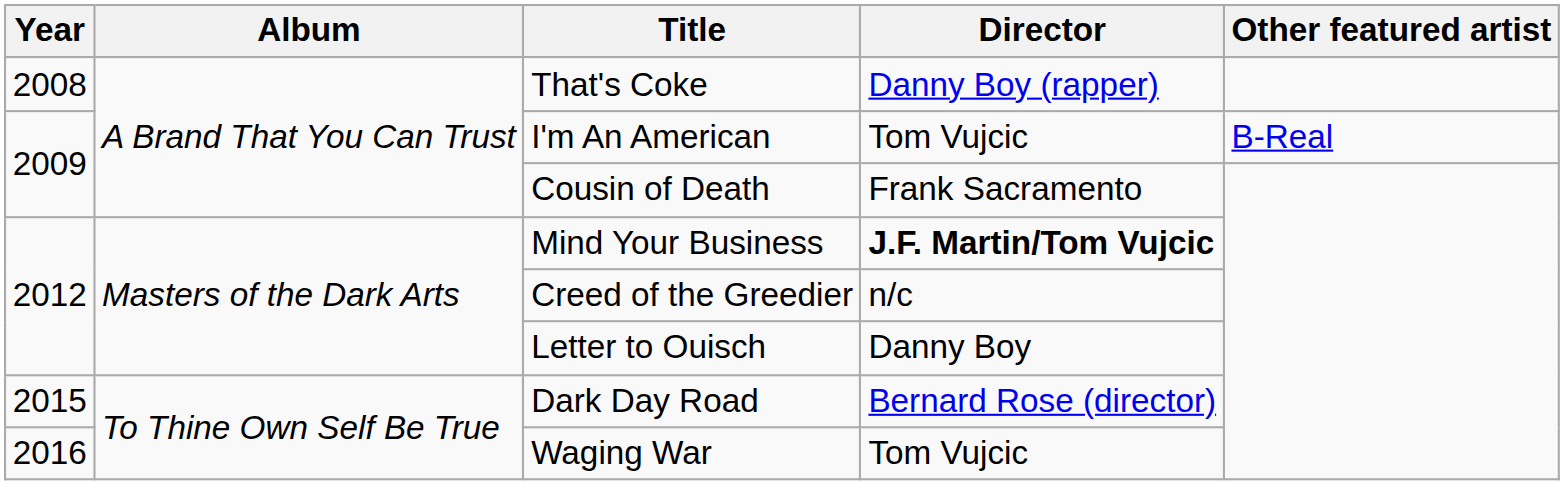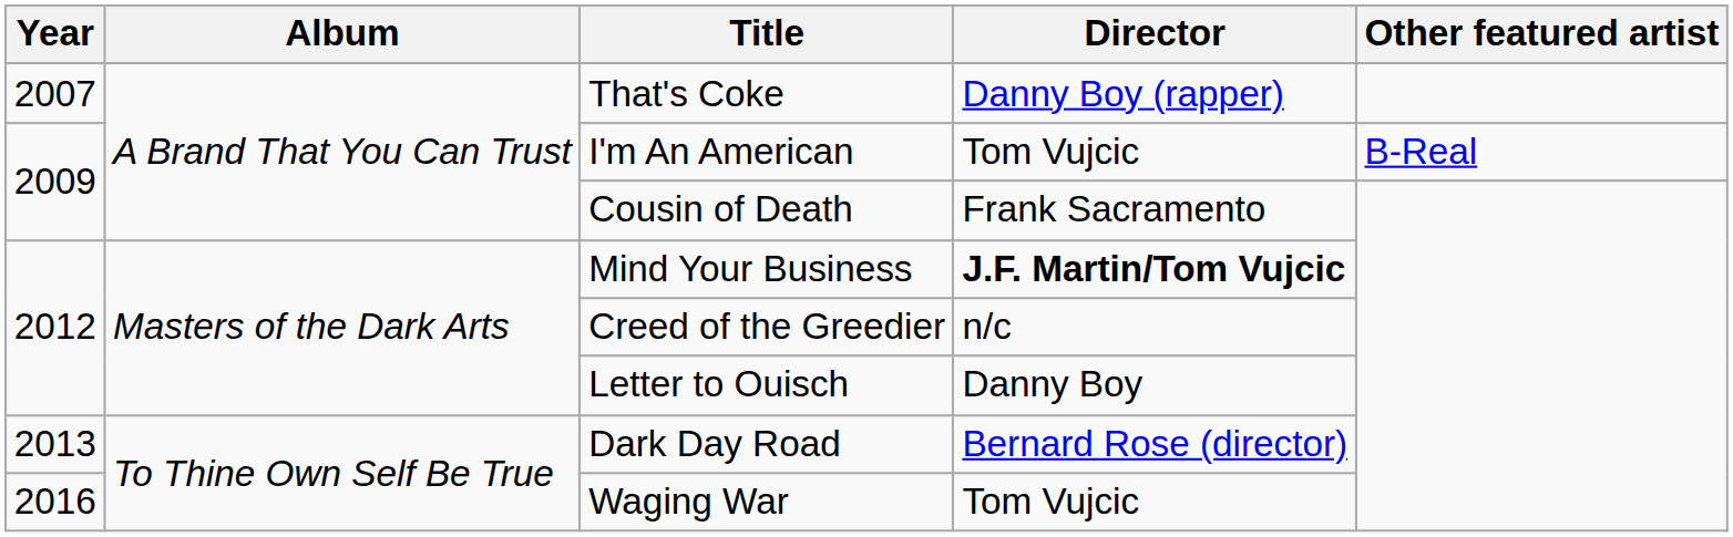 <table class="wikitable">
 <tr>
 <th>Year</th>
 <th>Album</th>
 <th>Title</th>
 <th>Director</th>
 <th>Other featured artist</th>
 </tr>
 <tr>
-<td>2008</td>
+<td>2007</td>
 <td rowspan="3"><em>A Brand That You Can Trust</em></td>
 <td>That's Coke</td>
 <td><a href='#'>Danny Boy (rapper)</a></td>
 <td></td>
 </tr>
 <tr>
 <td rowspan="2">2009</td>
 <td>I'm An American</td>
 <td>Tom Vujcic</td>
 <td><a href='#'>B-Real</a></td>
 </tr>
 <tr>
 <td>Cousin of Death</td>
 <td>Frank Sacramento</td>
 <td rowspan="6"></td>
 </tr>
 <tr>
 <td rowspan="3">2012</td>
 <td rowspan="3"><em>Masters of the Dark Arts</em></td>
 <td>Mind Your Business</td>
 <td><strong>J.F. Martin/Tom Vujcic</strong></td>
 </tr>
 <tr>
 <td>Creed of the Greedier</td>
 <td>n/c</td>
 </tr>
 <tr>
 <td>Letter to Ouisch</td>
 <td>Danny Boy</td>
 </tr>
 <tr>
-<td>2015</td>
+<td>2013</td>
 <td rowspan="2"><em>To Thine Own Self Be True</em></td>
 <td>Dark Day Road</td>
 <td><a href='#'>Bernard Rose (director)</a></td>
 </tr>
 <tr>
 <td>2016</td>
 <td>Waging War</td>
 <td>Tom Vujcic</td>
 </tr>
 </table>
